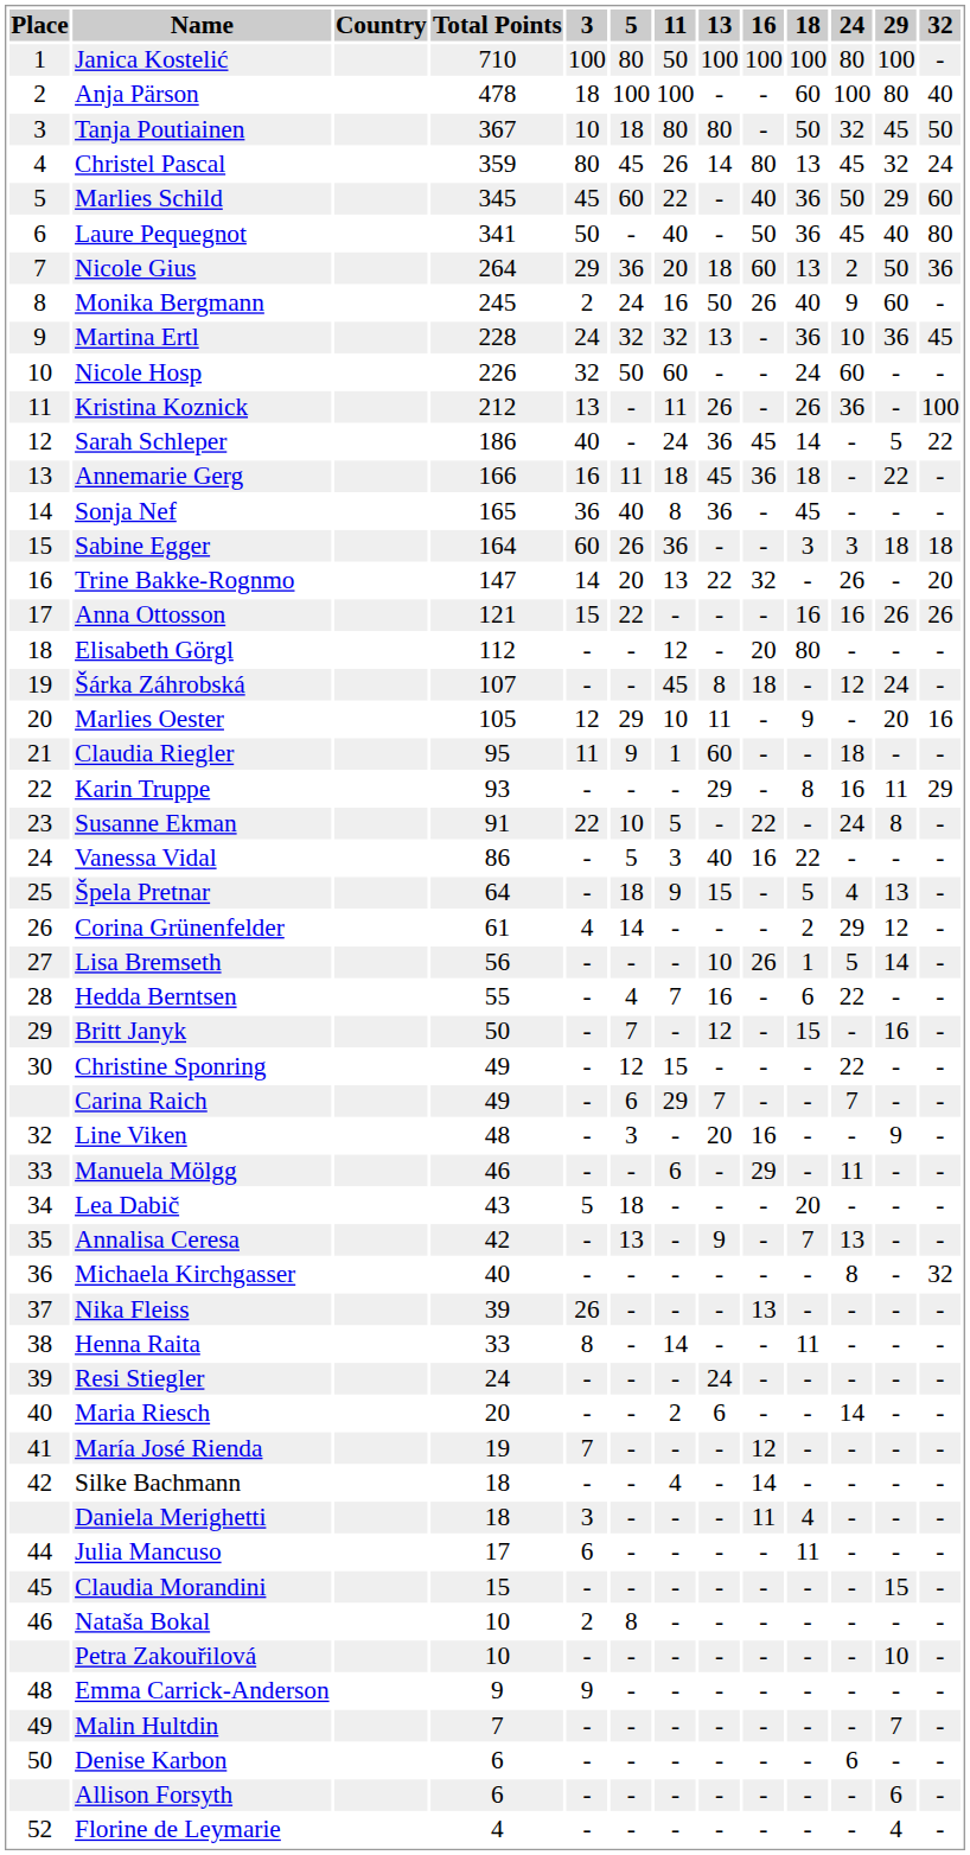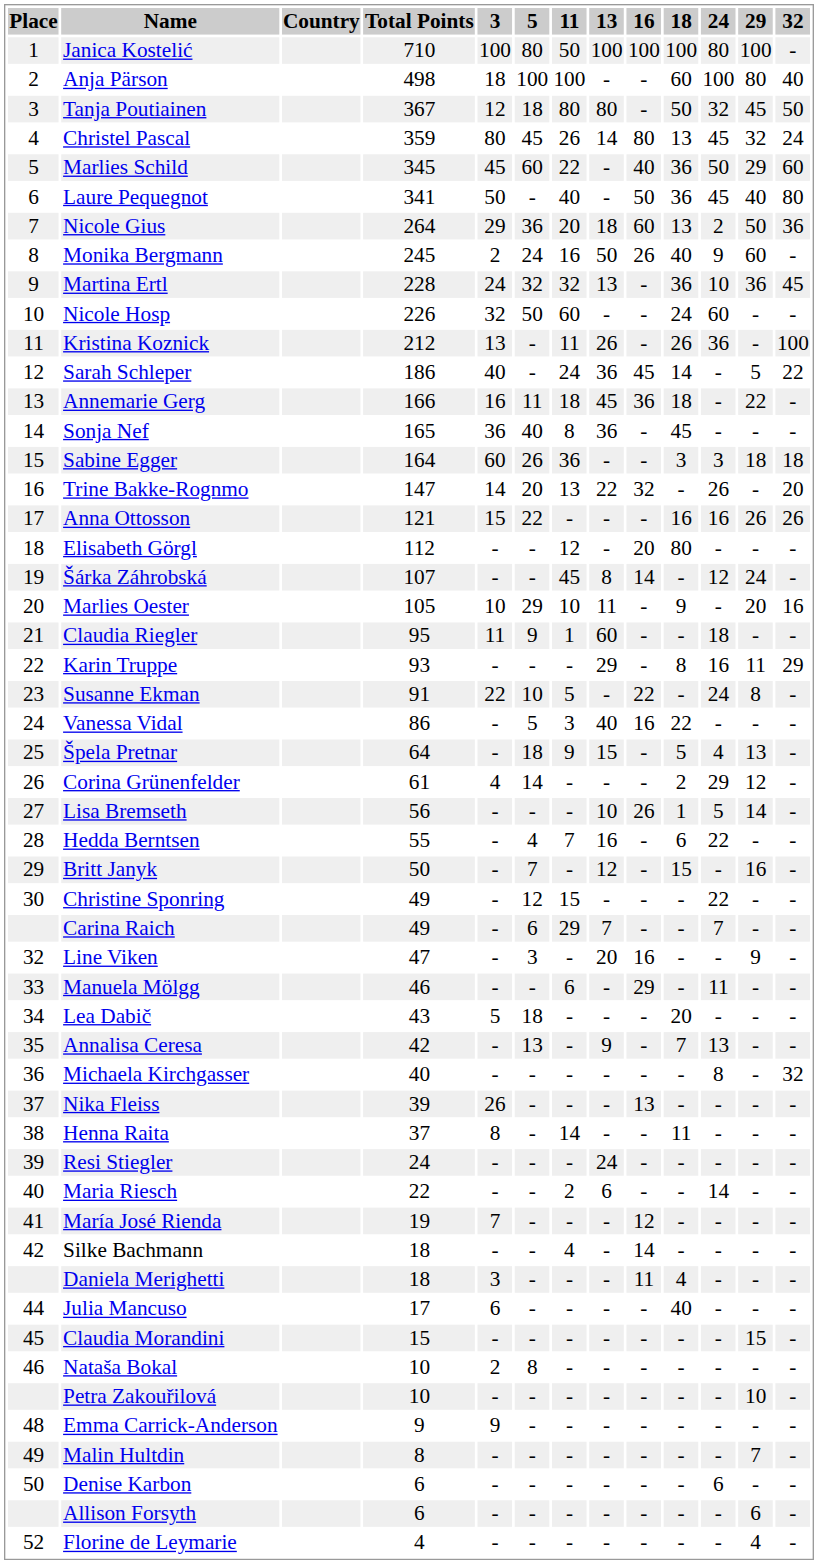 <table border="0" style="border: 1px solid #999; background-color:#FFFFFF; text-align:center">
 <tr align="center" bgcolor="#CCCCCC">
 <th>Place</th>
 <th>Name</th>
 <th>Country</th>
 <th>Total Points</th>
 <th>3</th>
 <th>5</th>
 <th>11</th>
 <th>13</th>
 <th>16</th>
 <th>18</th>
 <th>24</th>
 <th>29</th>
 <th>32</th>
 </tr>
 <tr bgcolor="#EFEFEF">
 <td>1</td>
 <td align="left"><a href='#'>Janica Kostelić</a></td>
 <td align="left"></td>
 <td>710</td>
 <td>100</td>
 <td>80</td>
 <td>50</td>
 <td>100</td>
 <td>100</td>
 <td>100</td>
 <td>80</td>
 <td>100</td>
 <td>-</td>
 </tr>
 <tr>
 <td>2</td>
 <td align="left"><a href='#'>Anja Pärson</a></td>
 <td align="left"></td>
-<td>478</td>
+<td>498</td>
 <td>18</td>
 <td>100</td>
 <td>100</td>
 <td>-</td>
 <td>-</td>
 <td>60</td>
 <td>100</td>
 <td>80</td>
 <td>40</td>
 </tr>
 <tr bgcolor="#EFEFEF">
 <td>3</td>
 <td align="left"><a href='#'>Tanja Poutiainen</a></td>
 <td align="left"></td>
 <td>367</td>
-<td>10</td>
+<td>12</td>
 <td>18</td>
 <td>80</td>
 <td>80</td>
 <td>-</td>
 <td>50</td>
 <td>32</td>
 <td>45</td>
 <td>50</td>
 </tr>
 <tr>
 <td>4</td>
 <td align="left"><a href='#'>Christel Pascal</a></td>
 <td align="left"></td>
 <td>359</td>
 <td>80</td>
 <td>45</td>
 <td>26</td>
 <td>14</td>
 <td>80</td>
 <td>13</td>
 <td>45</td>
 <td>32</td>
 <td>24</td>
 </tr>
 <tr bgcolor="#EFEFEF">
 <td>5</td>
 <td align="left"><a href='#'>Marlies Schild</a></td>
 <td align="left"></td>
 <td>345</td>
 <td>45</td>
 <td>60</td>
 <td>22</td>
 <td>-</td>
 <td>40</td>
 <td>36</td>
 <td>50</td>
 <td>29</td>
 <td>60</td>
 </tr>
 <tr>
 <td>6</td>
 <td align="left"><a href='#'>Laure Pequegnot</a></td>
 <td align="left"></td>
 <td>341</td>
 <td>50</td>
 <td>-</td>
 <td>40</td>
 <td>-</td>
 <td>50</td>
 <td>36</td>
 <td>45</td>
 <td>40</td>
 <td>80</td>
 </tr>
 <tr bgcolor="#EFEFEF">
 <td>7</td>
 <td align="left"><a href='#'>Nicole Gius</a></td>
 <td align="left"></td>
 <td>264</td>
 <td>29</td>
 <td>36</td>
 <td>20</td>
 <td>18</td>
 <td>60</td>
 <td>13</td>
 <td>2</td>
 <td>50</td>
 <td>36</td>
 </tr>
 <tr>
 <td>8</td>
 <td align="left"><a href='#'>Monika Bergmann</a></td>
 <td align="left"></td>
 <td>245</td>
 <td>2</td>
 <td>24</td>
 <td>16</td>
 <td>50</td>
 <td>26</td>
 <td>40</td>
 <td>9</td>
 <td>60</td>
 <td>-</td>
 </tr>
 <tr bgcolor="#EFEFEF">
 <td>9</td>
 <td align="left"><a href='#'>Martina Ertl</a></td>
 <td align="left"></td>
 <td>228</td>
 <td>24</td>
 <td>32</td>
 <td>32</td>
 <td>13</td>
 <td>-</td>
 <td>36</td>
 <td>10</td>
 <td>36</td>
 <td>45</td>
 </tr>
 <tr>
 <td>10</td>
 <td align="left"><a href='#'>Nicole Hosp</a></td>
 <td align="left"></td>
 <td>226</td>
 <td>32</td>
 <td>50</td>
 <td>60</td>
 <td>-</td>
 <td>-</td>
 <td>24</td>
 <td>60</td>
 <td>-</td>
 <td>-</td>
 </tr>
 <tr bgcolor="#EFEFEF">
 <td>11</td>
 <td align="left"><a href='#'>Kristina Koznick</a></td>
 <td align="left"></td>
 <td>212</td>
 <td>13</td>
 <td>-</td>
 <td>11</td>
 <td>26</td>
 <td>-</td>
 <td>26</td>
 <td>36</td>
 <td>-</td>
 <td>100</td>
 </tr>
 <tr>
 <td>12</td>
 <td align="left"><a href='#'>Sarah Schleper</a></td>
 <td align="left"></td>
 <td>186</td>
 <td>40</td>
 <td>-</td>
 <td>24</td>
 <td>36</td>
 <td>45</td>
 <td>14</td>
 <td>-</td>
 <td>5</td>
 <td>22</td>
 </tr>
 <tr bgcolor="#EFEFEF">
 <td>13</td>
 <td align="left"><a href='#'>Annemarie Gerg</a></td>
 <td align="left"></td>
 <td>166</td>
 <td>16</td>
 <td>11</td>
 <td>18</td>
 <td>45</td>
 <td>36</td>
 <td>18</td>
 <td>-</td>
 <td>22</td>
 <td>-</td>
 </tr>
 <tr>
 <td>14</td>
 <td align="left"><a href='#'>Sonja Nef</a></td>
 <td align="left"></td>
 <td>165</td>
 <td>36</td>
 <td>40</td>
 <td>8</td>
 <td>36</td>
 <td>-</td>
 <td>45</td>
 <td>-</td>
 <td>-</td>
 <td>-</td>
 </tr>
 <tr bgcolor="#EFEFEF">
 <td>15</td>
 <td align="left"><a href='#'>Sabine Egger</a></td>
 <td align="left"></td>
 <td>164</td>
 <td>60</td>
 <td>26</td>
 <td>36</td>
 <td>-</td>
 <td>-</td>
 <td>3</td>
 <td>3</td>
 <td>18</td>
 <td>18</td>
 </tr>
 <tr>
 <td>16</td>
 <td align="left"><a href='#'>Trine Bakke-Rognmo</a></td>
 <td align="left"></td>
 <td>147</td>
 <td>14</td>
 <td>20</td>
 <td>13</td>
 <td>22</td>
 <td>32</td>
 <td>-</td>
 <td>26</td>
 <td>-</td>
 <td>20</td>
 </tr>
 <tr bgcolor="#EFEFEF">
 <td>17</td>
 <td align="left"><a href='#'>Anna Ottosson</a></td>
 <td align="left"></td>
 <td>121</td>
 <td>15</td>
 <td>22</td>
 <td>-</td>
 <td>-</td>
 <td>-</td>
 <td>16</td>
 <td>16</td>
 <td>26</td>
 <td>26</td>
 </tr>
 <tr>
 <td>18</td>
 <td align="left"><a href='#'>Elisabeth Görgl</a></td>
 <td align="left"></td>
 <td>112</td>
 <td>-</td>
 <td>-</td>
 <td>12</td>
 <td>-</td>
 <td>20</td>
 <td>80</td>
 <td>-</td>
 <td>-</td>
 <td>-</td>
 </tr>
 <tr bgcolor="#EFEFEF">
 <td>19</td>
 <td align="left"><a href='#'>Šárka Záhrobská</a></td>
 <td align="left"></td>
 <td>107</td>
 <td>-</td>
 <td>-</td>
 <td>45</td>
 <td>8</td>
-<td>18</td>
+<td>14</td>
 <td>-</td>
 <td>12</td>
 <td>24</td>
 <td>-</td>
 </tr>
 <tr>
 <td>20</td>
 <td align="left"><a href='#'>Marlies Oester</a></td>
 <td align="left"></td>
 <td>105</td>
-<td>12</td>
+<td>10</td>
 <td>29</td>
 <td>10</td>
 <td>11</td>
 <td>-</td>
 <td>9</td>
 <td>-</td>
 <td>20</td>
 <td>16</td>
 </tr>
 <tr bgcolor="#EFEFEF">
 <td>21</td>
 <td align="left"><a href='#'>Claudia Riegler</a></td>
 <td align="left"></td>
 <td>95</td>
 <td>11</td>
 <td>9</td>
 <td>1</td>
 <td>60</td>
 <td>-</td>
 <td>-</td>
 <td>18</td>
 <td>-</td>
 <td>-</td>
 </tr>
 <tr>
 <td>22</td>
 <td align="left"><a href='#'>Karin Truppe</a></td>
 <td align="left"></td>
 <td>93</td>
 <td>-</td>
 <td>-</td>
 <td>-</td>
 <td>29</td>
 <td>-</td>
 <td>8</td>
 <td>16</td>
 <td>11</td>
 <td>29</td>
 </tr>
 <tr bgcolor="#EFEFEF">
 <td>23</td>
 <td align="left"><a href='#'>Susanne Ekman</a></td>
 <td align="left"></td>
 <td>91</td>
 <td>22</td>
 <td>10</td>
 <td>5</td>
 <td>-</td>
 <td>22</td>
 <td>-</td>
 <td>24</td>
 <td>8</td>
 <td>-</td>
 </tr>
 <tr>
 <td>24</td>
 <td align="left"><a href='#'>Vanessa Vidal</a></td>
 <td align="left"></td>
 <td>86</td>
 <td>-</td>
 <td>5</td>
 <td>3</td>
 <td>40</td>
 <td>16</td>
 <td>22</td>
 <td>-</td>
 <td>-</td>
 <td>-</td>
 </tr>
 <tr bgcolor="#EFEFEF">
 <td>25</td>
 <td align="left"><a href='#'>Špela Pretnar</a></td>
 <td align="left"></td>
 <td>64</td>
 <td>-</td>
 <td>18</td>
 <td>9</td>
 <td>15</td>
 <td>-</td>
 <td>5</td>
 <td>4</td>
 <td>13</td>
 <td>-</td>
 </tr>
 <tr>
 <td>26</td>
 <td align="left"><a href='#'>Corina Grünenfelder</a></td>
 <td align="left"></td>
 <td>61</td>
 <td>4</td>
 <td>14</td>
 <td>-</td>
 <td>-</td>
 <td>-</td>
 <td>2</td>
 <td>29</td>
 <td>12</td>
 <td>-</td>
 </tr>
 <tr bgcolor="#EFEFEF">
 <td>27</td>
 <td align="left"><a href='#'>Lisa Bremseth</a></td>
 <td align="left"></td>
 <td>56</td>
 <td>-</td>
 <td>-</td>
 <td>-</td>
 <td>10</td>
 <td>26</td>
 <td>1</td>
 <td>5</td>
 <td>14</td>
 <td>-</td>
 </tr>
 <tr>
 <td>28</td>
 <td align="left"><a href='#'>Hedda Berntsen</a></td>
 <td align="left"></td>
 <td>55</td>
 <td>-</td>
 <td>4</td>
 <td>7</td>
 <td>16</td>
 <td>-</td>
 <td>6</td>
 <td>22</td>
 <td>-</td>
 <td>-</td>
 </tr>
 <tr bgcolor="#EFEFEF">
 <td>29</td>
 <td align="left"><a href='#'>Britt Janyk</a></td>
 <td align="left"></td>
 <td>50</td>
 <td>-</td>
 <td>7</td>
 <td>-</td>
 <td>12</td>
 <td>-</td>
 <td>15</td>
 <td>-</td>
 <td>16</td>
 <td>-</td>
 </tr>
 <tr>
 <td>30</td>
 <td align="left"><a href='#'>Christine Sponring</a></td>
 <td align="left"></td>
 <td>49</td>
 <td>-</td>
 <td>12</td>
 <td>15</td>
 <td>-</td>
 <td>-</td>
 <td>-</td>
 <td>22</td>
 <td>-</td>
 <td>-</td>
 </tr>
 <tr bgcolor="#EFEFEF">
 <td></td>
 <td align="left"><a href='#'>Carina Raich</a></td>
 <td align="left"></td>
 <td>49</td>
 <td>-</td>
 <td>6</td>
 <td>29</td>
 <td>7</td>
 <td>-</td>
 <td>-</td>
 <td>7</td>
 <td>-</td>
 <td>-</td>
 </tr>
 <tr>
 <td>32</td>
 <td align="left"><a href='#'>Line Viken</a></td>
 <td align="left"></td>
-<td>48</td>
+<td>47</td>
 <td>-</td>
 <td>3</td>
 <td>-</td>
 <td>20</td>
 <td>16</td>
 <td>-</td>
 <td>-</td>
 <td>9</td>
 <td>-</td>
 </tr>
 <tr bgcolor="#EFEFEF">
 <td>33</td>
 <td align="left"><a href='#'>Manuela Mölgg</a></td>
 <td align="left"></td>
 <td>46</td>
 <td>-</td>
 <td>-</td>
 <td>6</td>
 <td>-</td>
 <td>29</td>
 <td>-</td>
 <td>11</td>
 <td>-</td>
 <td>-</td>
 </tr>
 <tr>
 <td>34</td>
 <td align="left"><a href='#'>Lea Dabič</a></td>
 <td align="left"></td>
 <td>43</td>
 <td>5</td>
 <td>18</td>
 <td>-</td>
 <td>-</td>
 <td>-</td>
 <td>20</td>
 <td>-</td>
 <td>-</td>
 <td>-</td>
 </tr>
 <tr bgcolor="#EFEFEF">
 <td>35</td>
 <td align="left"><a href='#'>Annalisa Ceresa</a></td>
 <td align="left"></td>
 <td>42</td>
 <td>-</td>
 <td>13</td>
 <td>-</td>
 <td>9</td>
 <td>-</td>
 <td>7</td>
 <td>13</td>
 <td>-</td>
 <td>-</td>
 </tr>
 <tr>
 <td>36</td>
 <td align="left"><a href='#'>Michaela Kirchgasser</a></td>
 <td align="left"></td>
 <td>40</td>
 <td>-</td>
 <td>-</td>
 <td>-</td>
 <td>-</td>
 <td>-</td>
 <td>-</td>
 <td>8</td>
 <td>-</td>
 <td>32</td>
 </tr>
 <tr bgcolor="#EFEFEF">
 <td>37</td>
 <td align="left"><a href='#'>Nika Fleiss</a></td>
 <td align="left"></td>
 <td>39</td>
 <td>26</td>
 <td>-</td>
 <td>-</td>
 <td>-</td>
 <td>13</td>
 <td>-</td>
 <td>-</td>
 <td>-</td>
 <td>-</td>
 </tr>
 <tr>
 <td>38</td>
 <td align="left"><a href='#'>Henna Raita</a></td>
 <td align="left"></td>
-<td>33</td>
+<td>37</td>
 <td>8</td>
 <td>-</td>
 <td>14</td>
 <td>-</td>
 <td>-</td>
 <td>11</td>
 <td>-</td>
 <td>-</td>
 <td>-</td>
 </tr>
 <tr bgcolor="#EFEFEF">
 <td>39</td>
 <td align="left"><a href='#'>Resi Stiegler</a></td>
 <td align="left"></td>
 <td>24</td>
 <td>-</td>
 <td>-</td>
 <td>-</td>
 <td>24</td>
 <td>-</td>
 <td>-</td>
 <td>-</td>
 <td>-</td>
 <td>-</td>
 </tr>
 <tr>
 <td>40</td>
 <td align="left"><a href='#'>Maria Riesch</a></td>
 <td align="left"></td>
-<td>20</td>
+<td>22</td>
 <td>-</td>
 <td>-</td>
 <td>2</td>
 <td>6</td>
 <td>-</td>
 <td>-</td>
 <td>14</td>
 <td>-</td>
 <td>-</td>
 </tr>
 <tr bgcolor="#EFEFEF">
 <td>41</td>
 <td align="left"><a href='#'>María José Rienda</a></td>
 <td align="left"></td>
 <td>19</td>
 <td>7</td>
 <td>-</td>
 <td>-</td>
 <td>-</td>
 <td>12</td>
 <td>-</td>
 <td>-</td>
 <td>-</td>
 <td>-</td>
 </tr>
 <tr>
 <td>42</td>
 <td align="left">Silke Bachmann</td>
 <td align="left"></td>
 <td>18</td>
 <td>-</td>
 <td>-</td>
 <td>4</td>
 <td>-</td>
 <td>14</td>
 <td>-</td>
 <td>-</td>
 <td>-</td>
 <td>-</td>
 </tr>
 <tr bgcolor="#EFEFEF">
 <td></td>
 <td align="left"><a href='#'>Daniela Merighetti</a></td>
 <td align="left"></td>
 <td>18</td>
 <td>3</td>
 <td>-</td>
 <td>-</td>
 <td>-</td>
 <td>11</td>
 <td>4</td>
 <td>-</td>
 <td>-</td>
 <td>-</td>
 </tr>
 <tr>
 <td>44</td>
 <td align="left"><a href='#'>Julia Mancuso</a></td>
 <td align="left"></td>
 <td>17</td>
 <td>6</td>
 <td>-</td>
 <td>-</td>
 <td>-</td>
 <td>-</td>
-<td>11</td>
+<td>40</td>
 <td>-</td>
 <td>-</td>
 <td>-</td>
 </tr>
 <tr bgcolor="#EFEFEF">
 <td>45</td>
 <td align="left"><a href='#'>Claudia Morandini</a></td>
 <td align="left"></td>
 <td>15</td>
 <td>-</td>
 <td>-</td>
 <td>-</td>
 <td>-</td>
 <td>-</td>
 <td>-</td>
 <td>-</td>
 <td>15</td>
 <td>-</td>
 </tr>
 <tr>
 <td>46</td>
 <td align="left"><a href='#'>Nataša Bokal</a></td>
 <td align="left"></td>
 <td>10</td>
 <td>2</td>
 <td>8</td>
 <td>-</td>
 <td>-</td>
 <td>-</td>
 <td>-</td>
 <td>-</td>
 <td>-</td>
 <td>-</td>
 </tr>
 <tr bgcolor="#EFEFEF">
 <td></td>
 <td align="left"><a href='#'>Petra Zakouřilová</a></td>
 <td align="left"></td>
 <td>10</td>
 <td>-</td>
 <td>-</td>
 <td>-</td>
 <td>-</td>
 <td>-</td>
 <td>-</td>
 <td>-</td>
 <td>10</td>
 <td>-</td>
 </tr>
 <tr>
 <td>48</td>
 <td align="left"><a href='#'>Emma Carrick-Anderson</a></td>
 <td align="left"></td>
 <td>9</td>
 <td>9</td>
 <td>-</td>
 <td>-</td>
 <td>-</td>
 <td>-</td>
 <td>-</td>
 <td>-</td>
 <td>-</td>
 <td>-</td>
 </tr>
 <tr bgcolor="#EFEFEF">
 <td>49</td>
 <td align="left"><a href='#'>Malin Hultdin</a></td>
 <td align="left"></td>
-<td>7</td>
+<td>8</td>
 <td>-</td>
 <td>-</td>
 <td>-</td>
 <td>-</td>
 <td>-</td>
 <td>-</td>
 <td>-</td>
 <td>7</td>
 <td>-</td>
 </tr>
 <tr>
 <td>50</td>
 <td align="left"><a href='#'>Denise Karbon</a></td>
 <td align="left"></td>
 <td>6</td>
 <td>-</td>
 <td>-</td>
 <td>-</td>
 <td>-</td>
 <td>-</td>
 <td>-</td>
 <td>6</td>
 <td>-</td>
 <td>-</td>
 </tr>
 <tr bgcolor="#EFEFEF">
 <td></td>
 <td align="left"><a href='#'>Allison Forsyth</a></td>
 <td align="left"></td>
 <td>6</td>
 <td>-</td>
 <td>-</td>
 <td>-</td>
 <td>-</td>
 <td>-</td>
 <td>-</td>
 <td>-</td>
 <td>6</td>
 <td>-</td>
 </tr>
 <tr>
 <td>52</td>
 <td align="left"><a href='#'>Florine de Leymarie</a></td>
 <td align="left"></td>
 <td>4</td>
 <td>-</td>
 <td>-</td>
 <td>-</td>
 <td>-</td>
 <td>-</td>
 <td>-</td>
 <td>-</td>
 <td>4</td>
 <td>-</td>
 </tr>
 </table>
